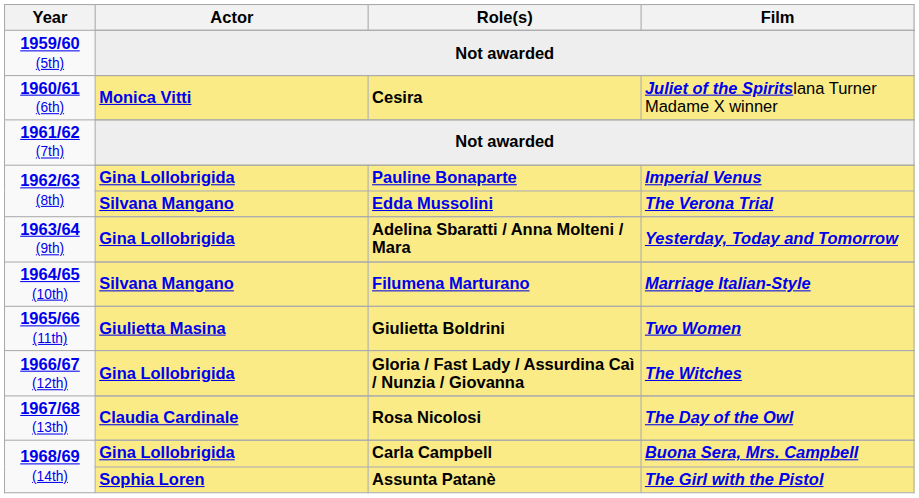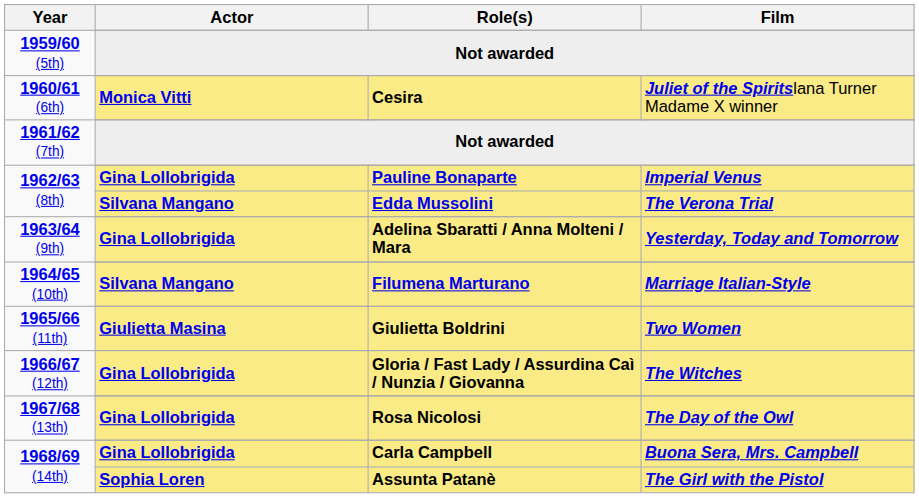 <table class="wikitable" style="width:100%">
 <tr bgcolor="#bebebe">
 <th width="10%">Year</th>
 <th width="30%">Actor</th>
 <th width="30%">Role(s)</th>
 <th width="30%">Film</th>
 </tr>
 <tr>
 <td rowspan=2 style="text-align:center"><strong><a href='#'>1959/60</a></strong><br><small><a href='#'>(5th)</a></small></td>
 </tr>
 <tr style="background:#eee;">
 <td colspan="3" style="text-align:center;"><strong>Not awarded</strong></td>
 </tr>
 <tr>
 <td rowspan=2 style="text-align:center"><strong><a href='#'>1960/61</a></strong><br><small><a href='#'>(6th)</a></small></td>
 </tr>
 <tr style="background:#FAEB86">
 <td><strong><a href='#'>Monica Vitti</a></strong></td>
 <td><strong>Cesira</strong></td>
 <td><strong><em><a href='#'>Juliet of the Spirits</a></em></strong>lana Turner Madame X winner</td>
 </tr>
 <tr>
 <td rowspan=2 style="text-align:center"><strong><a href='#'>1961/62</a></strong><br><small><a href='#'>(7th)</a></small></td>
 </tr>
 <tr style="background:#eee;">
 <td colspan="3" style="text-align:center;"><strong>Not awarded</strong></td>
 </tr>
 <tr>
 <td rowspan=3 style="text-align:center"><strong><a href='#'>1962/63</a></strong><br><small><a href='#'>(8th)</a></small></td>
 </tr>
 <tr style="background:#FAEB86">
 <td><strong><a href='#'>Gina Lollobrigida</a></strong></td>
 <td><strong><a href='#'>Pauline Bonaparte</a></strong></td>
 <td><strong><em><a href='#'>Imperial Venus</a></em></strong></td>
 </tr>
 <tr style="background:#FAEB86">
 <td><strong><a href='#'>Silvana Mangano</a></strong></td>
 <td><strong><a href='#'>Edda Mussolini</a></strong></td>
 <td><strong><em><a href='#'>The Verona Trial</a></em></strong></td>
 </tr>
 <tr>
 <td rowspan=2 style="text-align:center"><strong><a href='#'>1963/64</a></strong><br><small><a href='#'>(9th)</a></small></td>
 </tr>
 <tr style="background:#FAEB86">
 <td><strong><a href='#'>Gina Lollobrigida</a></strong></td>
 <td><strong>Adelina Sbaratti / Anna Molteni / Mara</strong></td>
 <td><strong><em><a href='#'>Yesterday, Today and Tomorrow</a></em></strong></td>
 </tr>
 <tr>
 <td rowspan=2 style="text-align:center"><strong><a href='#'>1964/65</a></strong><br><small><a href='#'>(10th)</a></small></td>
 </tr>
 <tr style="background:#FAEB86">
 <td><strong><a href='#'>Silvana Mangano</a></strong></td>
 <td><strong><a href='#'>Filumena Marturano</a></strong></td>
 <td><strong><em><a href='#'>Marriage Italian-Style</a></em></strong></td>
 </tr>
 <tr>
 <td rowspan=2 style="text-align:center"><strong><a href='#'>1965/66</a></strong><br><small><a href='#'>(11th)</a></small></td>
 </tr>
 <tr style="background:#FAEB86">
 <td><strong><a href='#'>Giulietta Masina</a></strong></td>
 <td><strong>Giulietta Boldrini</strong></td>
 <td><strong><em><a href='#'>Two Women</a></em></strong></td>
 </tr>
 <tr>
 <td rowspan=2 style="text-align:center"><strong><a href='#'>1966/67</a></strong><br><small><a href='#'>(12th)</a></small></td>
 </tr>
 <tr style="background:#FAEB86">
 <td><strong><a href='#'>Gina Lollobrigida</a></strong></td>
 <td><strong>Gloria / Fast Lady / Assurdina Caì / Nunzia / Giovanna</strong></td>
 <td><strong><em><a href='#'>The Witches</a></em></strong></td>
 </tr>
 <tr>
 <td rowspan=2 style="text-align:center"><strong><a href='#'>1967/68</a></strong><br><small><a href='#'>(13th)</a></small></td>
 </tr>
 <tr style="background:#FAEB86">
-<td><strong><a href='#'>Claudia Cardinale</a></strong></td>
+<td><strong><a href='#'>Gina Lollobrigida</a></strong></td>
 <td><strong>Rosa Nicolosi</strong></td>
 <td><strong><em><a href='#'>The Day of the Owl</a></em></strong></td>
 </tr>
 <tr>
 <td rowspan=3 style="text-align:center"><strong><a href='#'>1968/69</a></strong><br><small><a href='#'>(14th)</a></small></td>
 </tr>
 <tr style="background:#FAEB86">
 <td><strong><a href='#'>Gina Lollobrigida</a></strong></td>
 <td><strong>Carla Campbell</strong></td>
 <td><strong><em><a href='#'>Buona Sera, Mrs. Campbell</a></em></strong></td>
 </tr>
 <tr style="background:#FAEB86">
 <td><strong><a href='#'>Sophia Loren</a></strong></td>
 <td><strong>Assunta Patanè</strong></td>
 <td><strong><em><a href='#'>The Girl with the Pistol</a></em></strong></td>
 </tr>
 </table>
